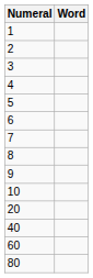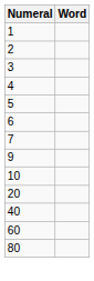 <table class=wikitable>
 <tr>
 <th>Numeral</th>
 <th>Word</th>
 </tr>
 <tr>
 <td>1</td>
 <td></td>
 </tr>
 <tr>
 <td>2</td>
 <td></td>
 </tr>
 <tr>
 <td>3</td>
 <td></td>
 </tr>
 <tr>
 <td>4</td>
 <td></td>
 </tr>
 <tr>
 <td>5</td>
 <td></td>
 </tr>
 <tr>
 <td>6</td>
 <td></td>
 </tr>
 <tr>
 <td>7</td>
 <td></td>
 </tr>
 <tr>
-<td>8</td>
-<td></td>
-</tr>
-<tr>
 <td>9</td>
 <td></td>
 </tr>
 <tr>
 <td>10</td>
 <td></td>
 </tr>
 <tr>
 <td>20</td>
 <td></td>
 </tr>
 <tr>
 <td>40</td>
 <td></td>
 </tr>
 <tr>
 <td>60</td>
 <td></td>
 </tr>
 <tr>
 <td>80</td>
 <td></td>
 </tr>
 </table>
